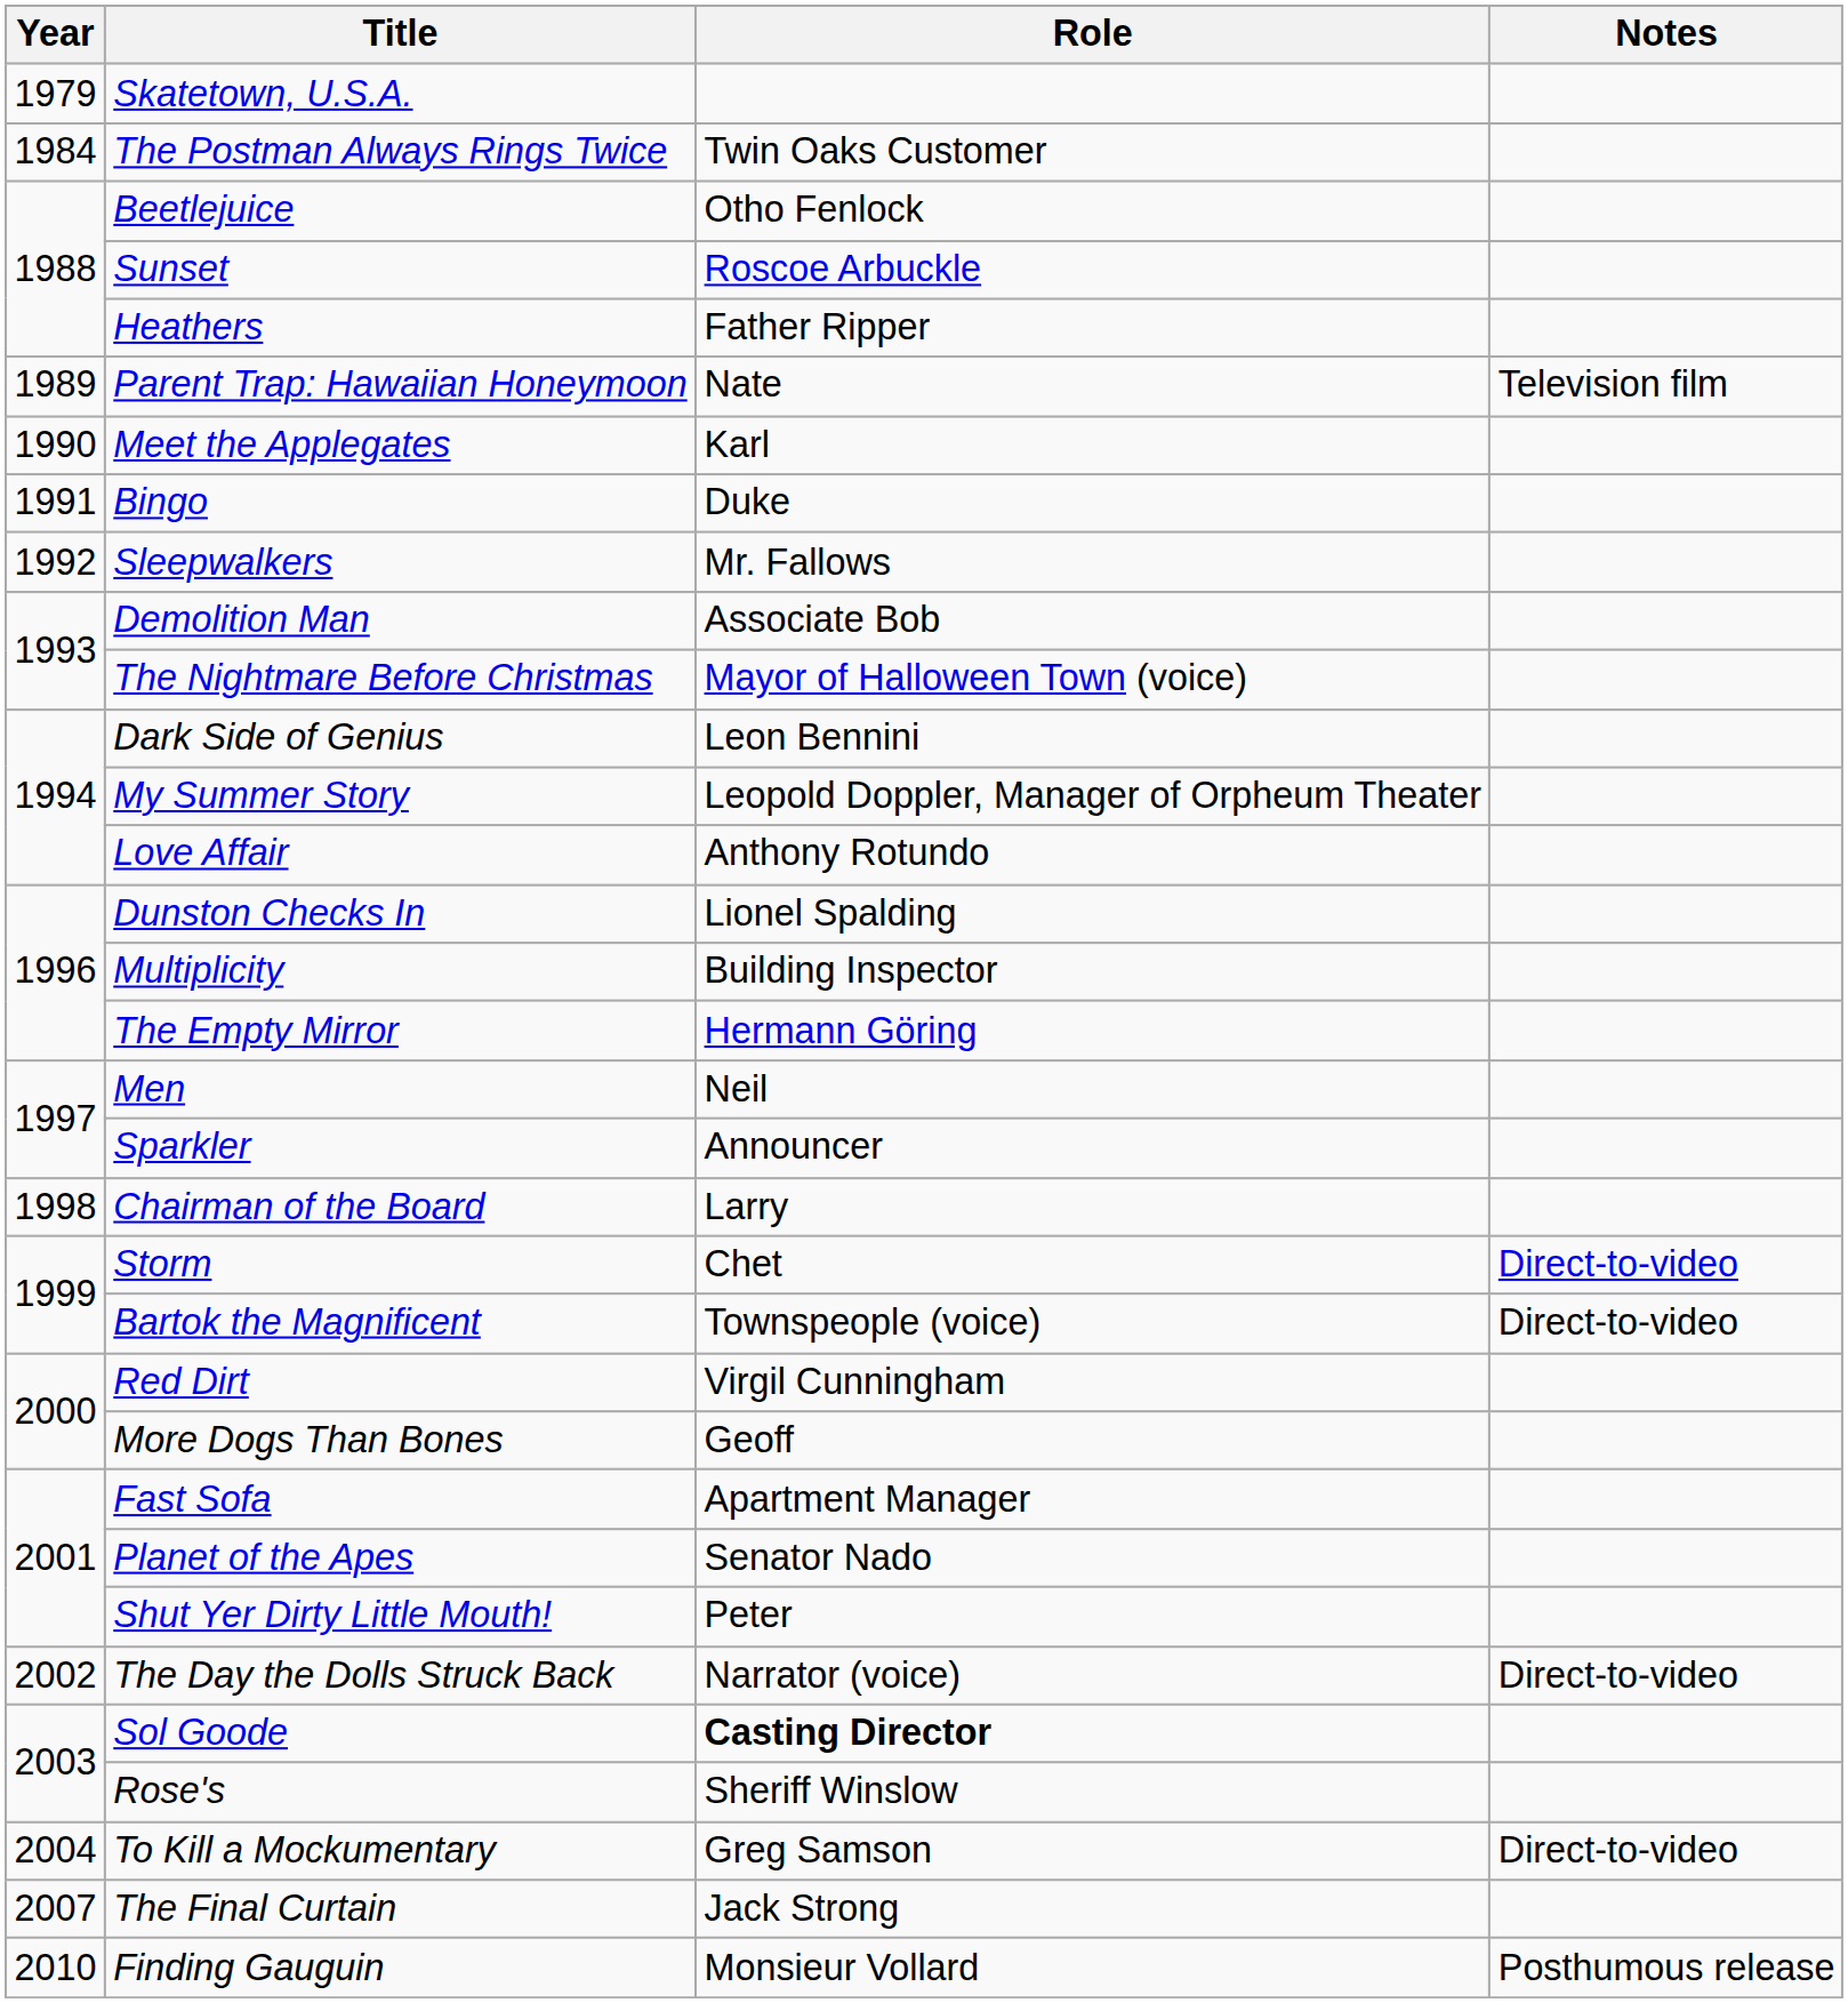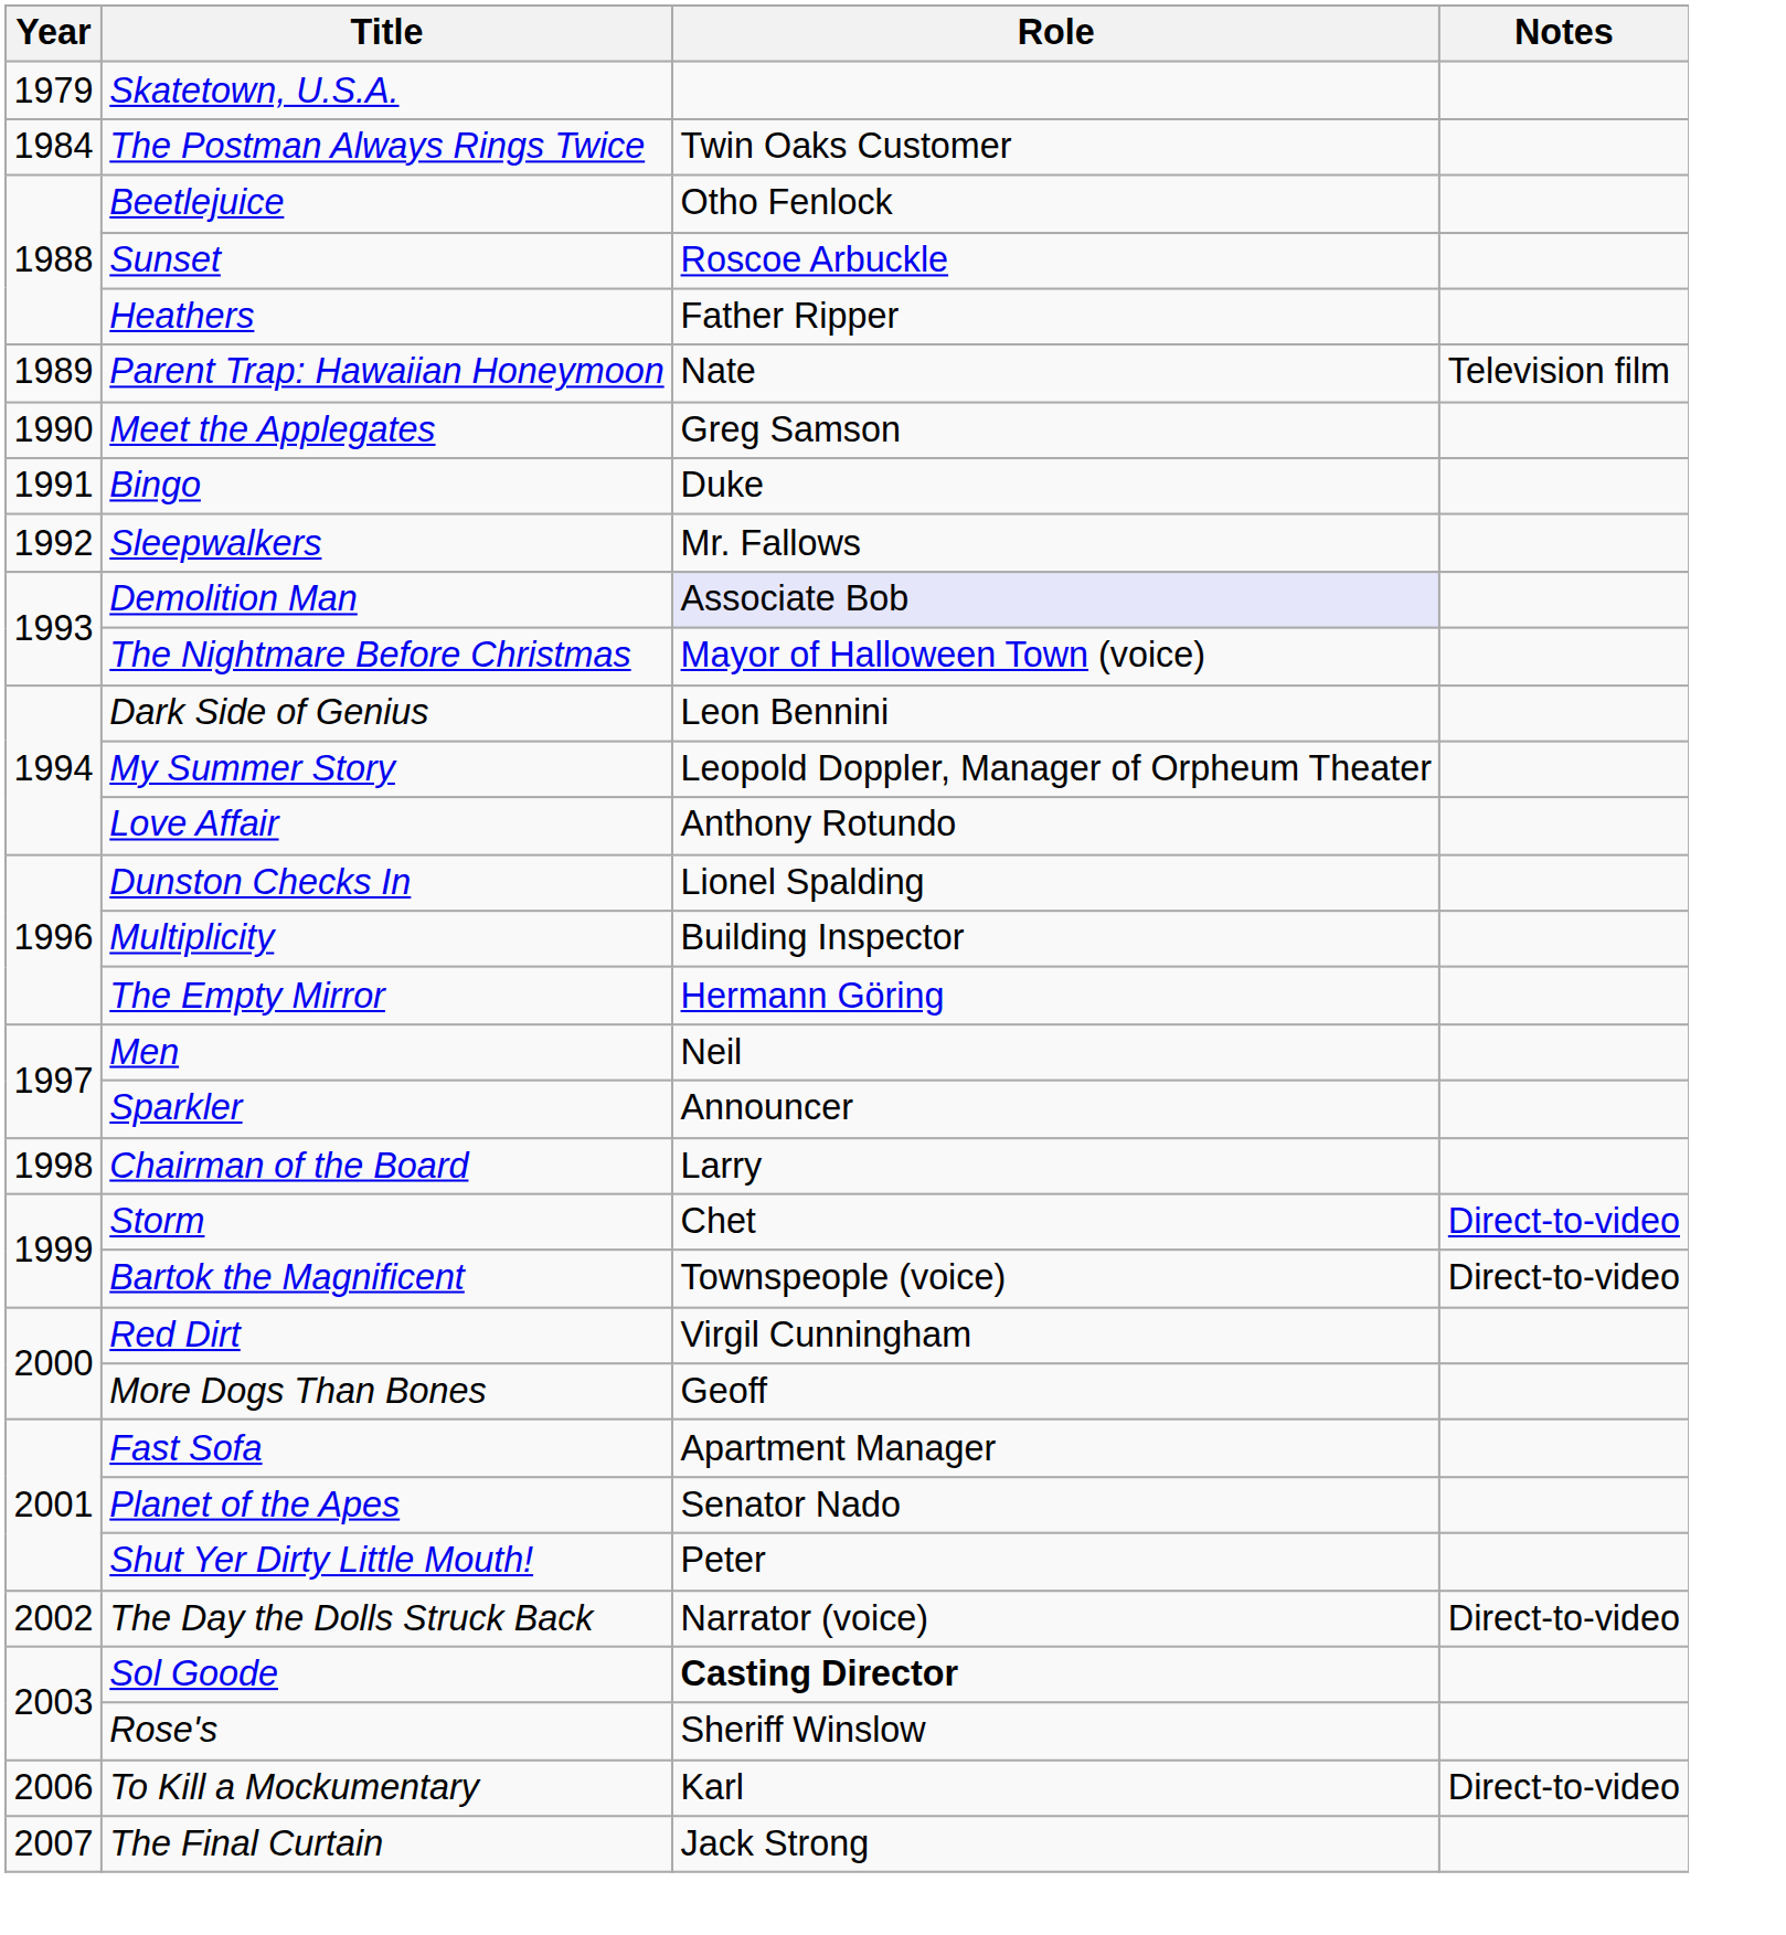 <table class="wikitable sortable plainrowheaders" style="white-space:nowrap">
 <tr>
 <th>Year</th>
 <th>Title</th>
 <th>Role</th>
 <th>Notes</th>
 </tr>
 <tr>
 <td>1979</td>
 <td><em><a href='#'>Skatetown, U.S.A.</a></em></td>
 <td></td>
 <td></td>
 </tr>
 <tr>
 <td>1984</td>
 <td><em><a href='#'>The Postman Always Rings Twice</a></em></td>
 <td>Twin Oaks Customer</td>
 <td></td>
 </tr>
 <tr>
 <td rowspan="3">1988</td>
 <td><em><a href='#'>Beetlejuice</a></em></td>
 <td>Otho Fenlock</td>
 <td></td>
 </tr>
 <tr>
 <td><em><a href='#'>Sunset</a></em></td>
 <td><a href='#'>Roscoe Arbuckle</a></td>
 <td></td>
 </tr>
 <tr>
 <td><em><a href='#'>Heathers</a></em></td>
 <td>Father Ripper</td>
 <td></td>
 </tr>
 <tr>
 <td>1989</td>
 <td><em><a href='#'>Parent Trap: Hawaiian Honeymoon</a></em></td>
 <td>Nate</td>
 <td>Television film</td>
 </tr>
 <tr>
 <td>1990</td>
 <td><em><a href='#'>Meet the Applegates</a></em></td>
-<td>Karl</td>
+<td>Greg Samson</td>
 <td></td>
 </tr>
 <tr>
 <td>1991</td>
 <td><em><a href='#'>Bingo</a></em></td>
 <td>Duke</td>
 <td></td>
 </tr>
 <tr>
 <td>1992</td>
 <td><em><a href='#'>Sleepwalkers</a></em></td>
 <td>Mr. Fallows</td>
 <td></td>
 </tr>
 <tr>
 <td rowspan="2">1993</td>
 <td><em><a href='#'>Demolition Man</a></em></td>
-<td>Associate Bob</td>
+<td style="background: lavender;">Associate Bob</td>
 <td></td>
 </tr>
 <tr>
 <td><em><a href='#'>The Nightmare Before Christmas</a></em></td>
 <td><a href='#'>Mayor of Halloween Town</a> (voice)</td>
 <td></td>
 </tr>
 <tr>
 <td rowspan="3">1994</td>
 <td><em>Dark Side of Genius</em></td>
 <td>Leon Bennini</td>
 <td></td>
 </tr>
 <tr>
 <td><em><a href='#'>My Summer Story</a></em></td>
 <td>Leopold Doppler, Manager of Orpheum Theater</td>
 <td></td>
 </tr>
 <tr>
 <td><em><a href='#'>Love Affair</a></em></td>
 <td>Anthony Rotundo</td>
 <td></td>
 </tr>
 <tr>
 <td rowspan="3">1996</td>
 <td><em><a href='#'>Dunston Checks In</a></em></td>
 <td>Lionel Spalding</td>
 <td></td>
 </tr>
 <tr>
 <td><em><a href='#'>Multiplicity</a></em></td>
 <td>Building Inspector</td>
 <td></td>
 </tr>
 <tr>
 <td><em><a href='#'>The Empty Mirror</a></em></td>
 <td><a href='#'>Hermann Göring</a></td>
 <td></td>
 </tr>
 <tr>
 <td rowspan="2">1997</td>
 <td><em><a href='#'>Men</a></em></td>
 <td>Neil</td>
 <td></td>
 </tr>
 <tr>
 <td><em><a href='#'>Sparkler</a></em></td>
 <td>Announcer</td>
 <td></td>
 </tr>
 <tr>
 <td>1998</td>
 <td><em><a href='#'>Chairman of the Board</a></em></td>
 <td>Larry</td>
 <td></td>
 </tr>
 <tr>
 <td rowspan="2">1999</td>
 <td><em><a href='#'>Storm</a></em></td>
 <td>Chet</td>
 <td><a href='#'>Direct-to-video</a></td>
 </tr>
 <tr>
 <td><em><a href='#'>Bartok the Magnificent</a></em></td>
 <td>Townspeople (voice)</td>
 <td>Direct-to-video</td>
 </tr>
 <tr>
 <td rowspan="2">2000</td>
 <td><em><a href='#'>Red Dirt</a></em></td>
 <td>Virgil Cunningham</td>
 <td></td>
 </tr>
 <tr>
 <td><em>More Dogs Than Bones</em></td>
 <td>Geoff</td>
 <td></td>
 </tr>
 <tr>
 <td rowspan="3">2001</td>
 <td><em><a href='#'>Fast Sofa</a></em></td>
 <td>Apartment Manager</td>
 <td></td>
 </tr>
 <tr>
 <td><em><a href='#'>Planet of the Apes</a></em></td>
 <td>Senator Nado</td>
 <td></td>
 </tr>
 <tr>
 <td><em><a href='#'>Shut Yer Dirty Little Mouth!</a></em></td>
 <td>Peter</td>
 <td></td>
 </tr>
 <tr>
 <td>2002</td>
 <td><em>The Day the Dolls Struck Back</em></td>
 <td>Narrator (voice)</td>
 <td>Direct-to-video</td>
 </tr>
 <tr>
 <td rowspan="2">2003</td>
 <td><em><a href='#'>Sol Goode</a></em></td>
 <td><strong>Casting Director</strong></td>
 <td></td>
 </tr>
 <tr>
 <td><em>Rose's</em></td>
 <td>Sheriff Winslow</td>
 <td></td>
 </tr>
 <tr>
-<td>2004</td>
+<td>2006</td>
 <td><em>To Kill a Mockumentary</em></td>
-<td>Greg Samson</td>
+<td>Karl</td>
 <td>Direct-to-video</td>
 </tr>
 <tr>
 <td>2007</td>
 <td><em>The Final Curtain</em></td>
 <td>Jack Strong</td>
 <td></td>
 </tr>
-<tr>
-<td>2010</td>
-<td><em>Finding Gauguin</em></td>
-<td>Monsieur Vollard</td>
-<td>Posthumous release</td>
-</tr>
 </table>
